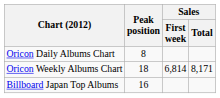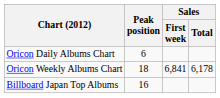 <table class="wikitable sortable" border="1">
 <tr>
 <th rowspan="2">Chart (2012)</th>
 <th rowspan="2">Peak<br>position</th>
 <th colspan="2">Sales</th>
 </tr>
 <tr>
 <th>First<br>week</th>
 <th>Total</th>
 </tr>
 <tr>
 <td><a href='#'>Oricon</a> Daily Albums Chart</td>
-<td style="text-align:center;">8</td>
+<td style="text-align:center;">6</td>
 <td style="text-align:center;"></td>
 <td style="text-align:center;"></td>
 </tr>
 <tr>
 <td><a href='#'>Oricon</a> Weekly Albums Chart</td>
 <td style="text-align:center;">18</td>
-<td style="text-align:center;">6,814</td>
-<td style="text-align:center;">8,171</td>
+<td style="text-align:center;">6,841</td>
+<td style="text-align:center;">6,178</td>
 </tr>
 <tr>
 <td><a href='#'>Billboard</a> Japan Top Albums</td>
 <td style="text-align:center;">16</td>
 <td style="text-align:center;"></td>
 <td style="text-align:center;"></td>
 </tr>
 </table>
